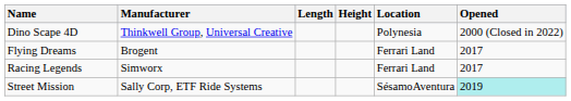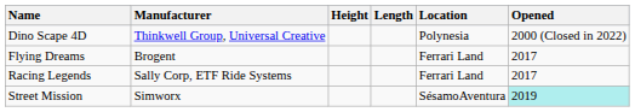 <table class="sortable wikitable">
 <tr style="background:#CEDAF2; border-bottom:1px solid black; border-top:1px solid black;">
 <th style="text-align:left; width:150px;">Name</th>
 <th style="text-align:left;">Manufacturer</th>
+<th style="text-align:left;">Height</th>
 <th style="text-align:left;">Length</th>
-<th style="text-align:left;">Height</th>
 <th style="text-align:left;">Location</th>
 <th style="text-align:left;">Opened</th>
 </tr>
 <tr>
 <td>Dino Scape 4D</td>
 <td><a href='#'>Thinkwell Group</a>, <a href='#'>Universal Creative</a></td>
 <td></td>
 <td></td>
 <td>Polynesia</td>
 <td>2000 (Closed in 2022)</td>
 </tr>
 <tr>
 <td>Flying Dreams</td>
 <td>Brogent</td>
 <td></td>
 <td></td>
 <td>Ferrari Land</td>
 <td>2017</td>
 </tr>
 <tr>
 <td>Racing Legends</td>
-<td>Simworx</td>
+<td>Sally Corp, ETF Ride Systems</td>
 <td></td>
 <td></td>
 <td>Ferrari Land</td>
 <td>2017</td>
 </tr>
 <tr>
 <td>Street Mission</td>
-<td>Sally Corp, ETF Ride Systems</td>
+<td>Simworx</td>
 <td></td>
 <td></td>
 <td>SésamoAventura</td>
 <td style="background: paleturquoise;">2019</td>
 </tr>
 </table>
